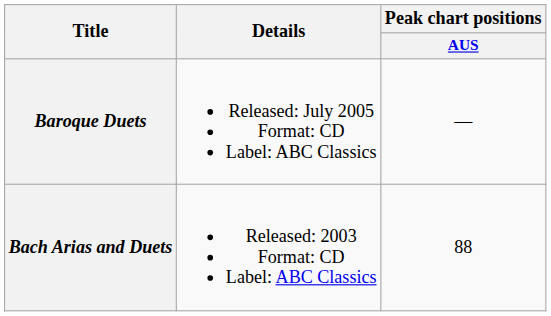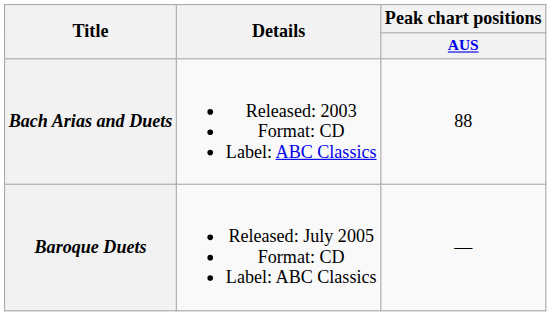 <table class="wikitable plainrowheaders" style="text-align:center;" border="1">
 <tr>
 <th scope="col" rowspan="2">Title</th>
 <th scope="col" rowspan="2">Details</th>
 <th scope="col" colspan="1">Peak chart positions</th>
 </tr>
 <tr>
 <th scope="col" style="font-size:85%"><a href='#'>AUS</a><br></th>
 </tr>
 <tr>
+<th scope="row"><em>Bach Arias and Duets</em><br></th>
+<td><br><ul><li>Released: 2003</li><li>Format: CD</li><li>Label: <a href='#'>ABC Classics</a></li></ul></td>
+<td>88</td>
+</tr>
+<tr>
 <th scope="row"><em>Baroque Duets</em><br></th>
 <td><br><ul><li>Released: July 2005</li><li>Format: CD</li><li>Label: ABC Classics</li></ul></td>
 <td>—</td>
 </tr>
-<tr>
-<th scope="row"><em>Bach Arias and Duets</em><br></th>
-<td><br><ul><li>Released: 2003</li><li>Format: CD</li><li>Label: <a href='#'>ABC Classics</a></li></ul></td>
-<td>88</td>
-</tr>
 </table>
